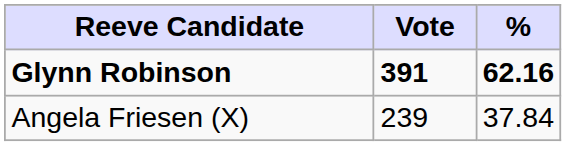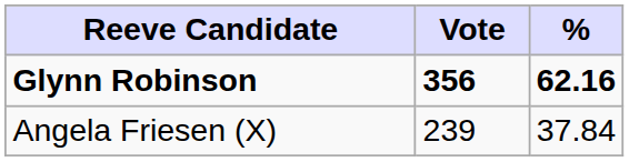 <table class="wikitable">
 <tr>
 <th style="background:#ddf; width:200px;">Reeve Candidate</th>
 <th style="background:#ddf; width:50px;">Vote</th>
 <th style="background:#ddf; width:30px;">%</th>
 </tr>
 <tr>
 <td><strong>Glynn Robinson</strong></td>
-<td><strong>391</strong></td>
+<td><strong>356</strong></td>
 <td><strong>62.16</strong></td>
 </tr>
 <tr>
 <td>Angela Friesen (X)</td>
 <td>239</td>
 <td>37.84</td>
 </tr>
 </table>
